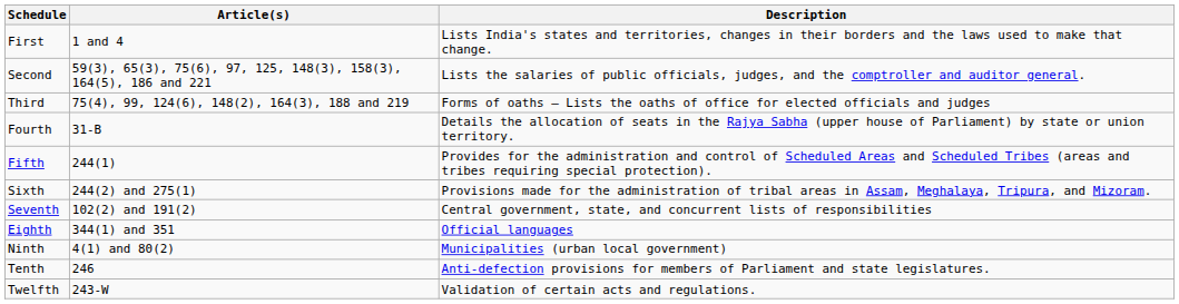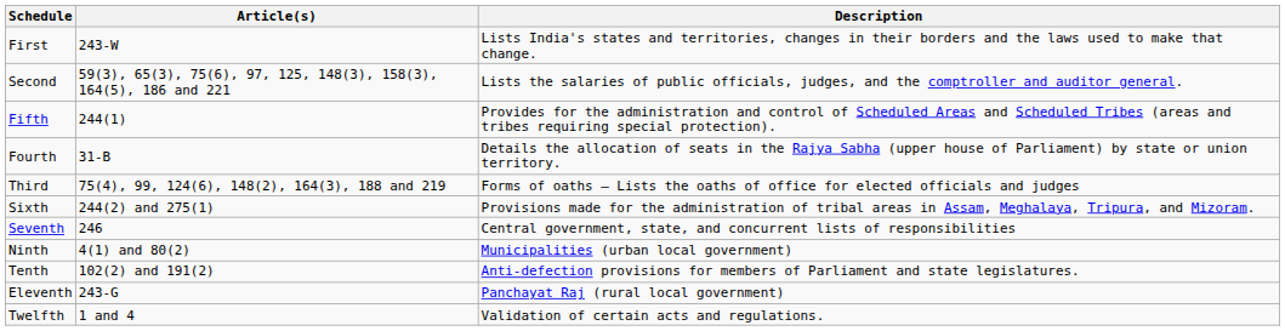 <table class="wikitable">
 <tr>
 <th>Schedule</th>
 <th>Article(s)</th>
 <th>Description</th>
 </tr>
 <tr>
 <td>First</td>
-<td>1 and 4</td>
+<td>243-W</td>
 <td>Lists India's states and territories, changes in their borders and the laws used to make that change.</td>
 </tr>
 <tr>
 <td>Second</td>
 <td>59(3), 65(3), 75(6), 97, 125, 148(3), 158(3), 164(5), 186 and 221</td>
 <td>Lists the salaries of public officials, judges, and the <a href='#'>comptroller and auditor general</a>.</td>
 </tr>
 <tr>
-<td>Third</td>
-<td>75(4), 99, 124(6), 148(2), 164(3), 188 and 219</td>
-<td>Forms of oaths – Lists the oaths of office for elected officials and judges</td>
+<td><a href='#'>Fifth</a></td>
+<td>244(1)</td>
+<td>Provides for the administration and control of <a href='#'>Scheduled Areas</a> and <a href='#'>Scheduled Tribes</a> (areas and tribes requiring special protection).</td>
 </tr>
 <tr>
 <td>Fourth</td>
 <td>31-B</td>
 <td>Details the allocation of seats in the <a href='#'>Rajya Sabha</a> (upper house of Parliament) by state or union territory.</td>
 </tr>
 <tr>
-<td><a href='#'>Fifth</a></td>
-<td>244(1)</td>
-<td>Provides for the administration and control of <a href='#'>Scheduled Areas</a> and <a href='#'>Scheduled Tribes</a> (areas and tribes requiring special protection).</td>
+<td>Third</td>
+<td>75(4), 99, 124(6), 148(2), 164(3), 188 and 219</td>
+<td>Forms of oaths – Lists the oaths of office for elected officials and judges</td>
 </tr>
 <tr>
 <td>Sixth</td>
 <td>244(2) and 275(1)</td>
 <td>Provisions made for the administration of tribal areas in <a href='#'>Assam</a>, <a href='#'>Meghalaya</a>, <a href='#'>Tripura</a>, and <a href='#'>Mizoram</a>.</td>
 </tr>
 <tr>
 <td><a href='#'>Seventh</a></td>
-<td>102(2) and 191(2)</td>
+<td>246</td>
 <td>Central government, state, and concurrent lists of responsibilities</td>
-</tr>
-<tr>
-<td><a href='#'>Eighth</a></td>
-<td>344(1) and 351</td>
-<td><a href='#'>Official languages</a></td>
 </tr>
 <tr>
 <td>Ninth</td>
 <td>4(1) and 80(2)</td>
 <td><a href='#'>Municipalities</a> (urban local government)</td>
 </tr>
 <tr>
 <td>Tenth</td>
-<td>246</td>
+<td>102(2) and 191(2)</td>
 <td><a href='#'>Anti-defection</a> provisions for members of Parliament and state legislatures.</td>
 </tr>
 <tr>
+<td>Eleventh</td>
+<td>243-G</td>
+<td><a href='#'>Panchayat Raj</a> (rural local government)</td>
+</tr>
+<tr>
 <td>Twelfth</td>
-<td>243-W</td>
+<td>1 and 4</td>
 <td>Validation of certain acts and regulations.</td>
 </tr>
 </table>
